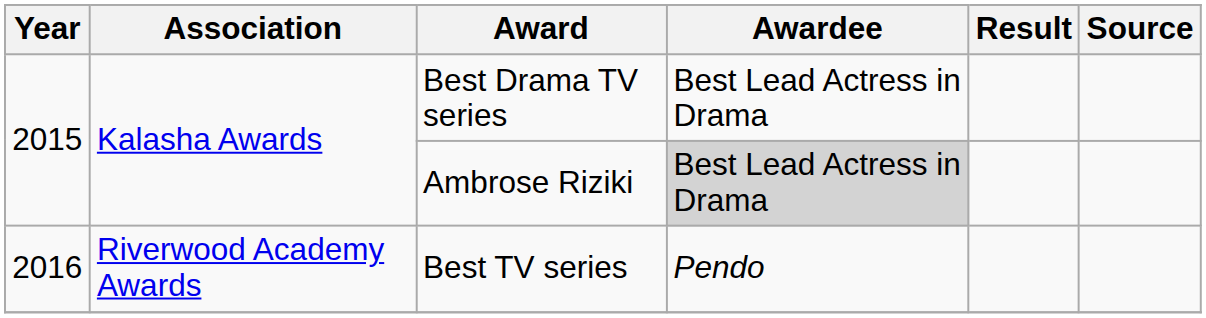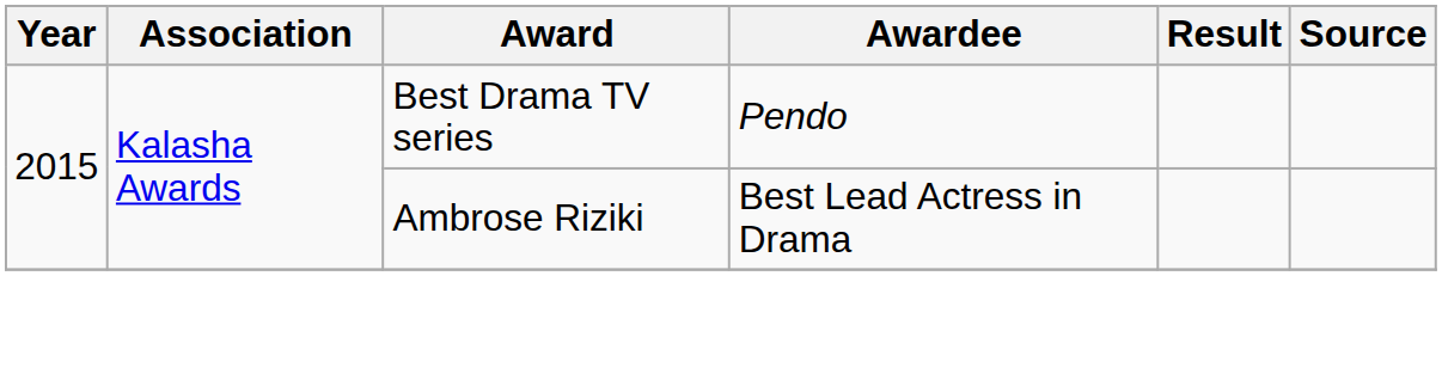 <table class="wikitable sortable">
 <tr>
 <th>Year</th>
 <th>Association</th>
 <th>Award</th>
 <th>Awardee</th>
 <th>Result</th>
 <th>Source</th>
 </tr>
 <tr>
 <td rowspan=2>2015</td>
 <td rowspan=2><a href='#'>Kalasha Awards</a></td>
 <td>Best Drama TV series</td>
-<td>Best Lead Actress in Drama</td>
+<td><em>Pendo</em></td>
 <td></td>
 <td></td>
 </tr>
 <tr>
 <td>Ambrose Riziki</td>
-<td style="background: lightgrey;">Best Lead Actress in Drama</td>
-<td></td>
-<td></td>
-</tr>
-<tr>
-<td>2016</td>
-<td><a href='#'>Riverwood Academy Awards</a></td>
-<td>Best TV series</td>
-<td><em>Pendo</em></td>
+<td>Best Lead Actress in Drama</td>
 <td></td>
 <td></td>
 </tr>
 <tr>
 </tr>
 </table>
